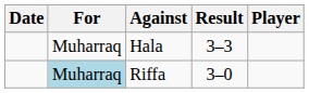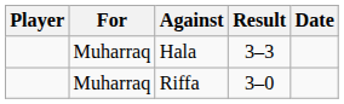 <table class="wikitable sortable">
 <tr>
-<th>Date</th>
+<th>Player</th>
 <th>For</th>
 <th>Against</th>
 <th style="text-align:center">Result</th>
-<th>Player</th>
+<th>Date</th>
 </tr>
 <tr>
-<td></td>
+<td> </td>
 <td>Muharraq</td>
 <td>Hala</td>
 <td style="text-align:center;">3–3</td>
-<td> </td>
+<td></td>
 </tr>
 <tr>
-<td></td>
-<td style="background: lightblue;">Muharraq</td>
+<td> </td>
+<td>Muharraq</td>
 <td>Riffa</td>
 <td style="text-align:center;">3–0</td>
-<td> </td>
+<td></td>
 </tr>
 </table>
